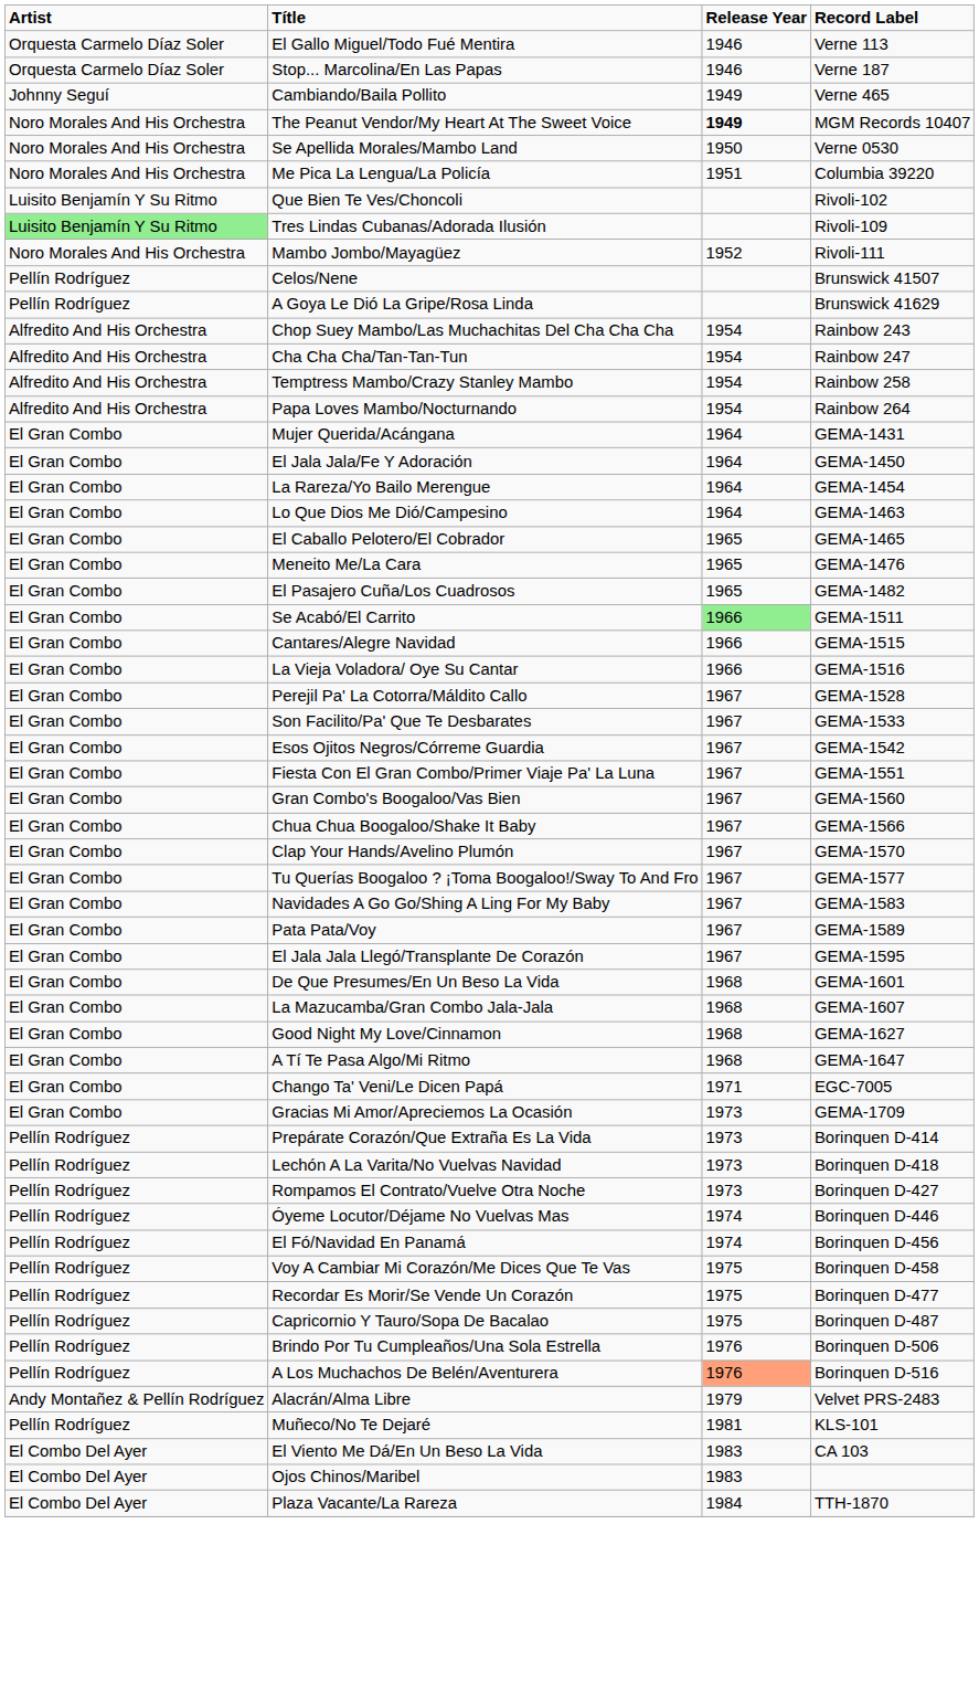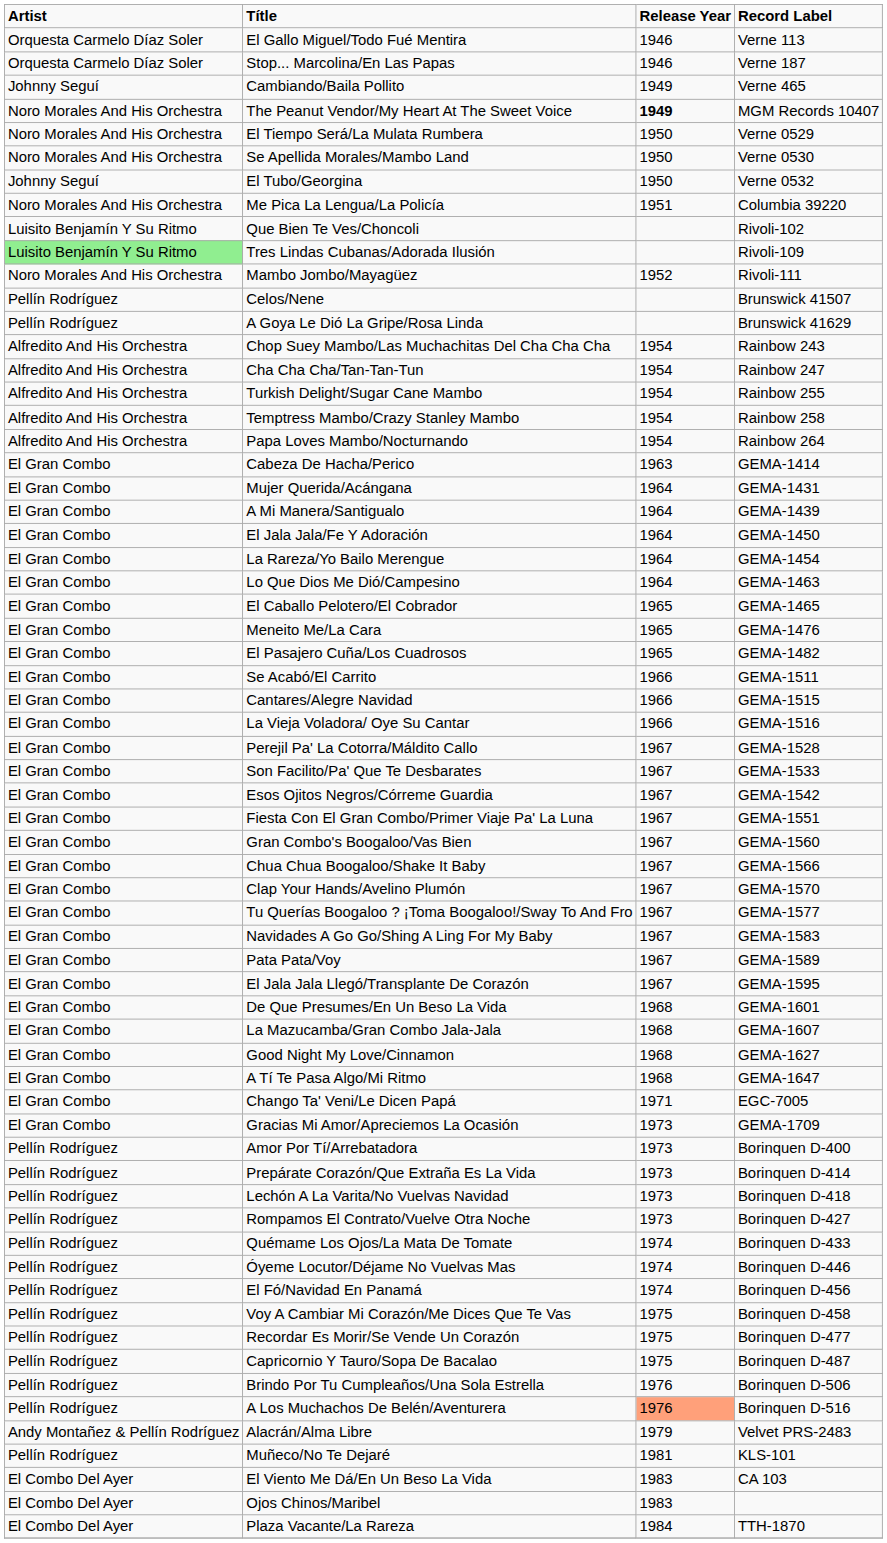 <table border=1 class=wikitable>
 <tr>
 <td color="#f3f300"><strong>Artist</strong></td>
 <td><strong>Títle</strong></td>
 <td><strong>Release Year</strong></td>
 <td><strong>Record Label</strong></td>
 </tr>
 <tr>
 <td>Orquesta Carmelo Díaz Soler</td>
 <td>El Gallo Miguel/Todo Fué Mentira</td>
 <td>1946</td>
 <td>Verne 113 </td>
 </tr>
 <tr>
 <td>Orquesta Carmelo Díaz Soler</td>
 <td>Stop... Marcolina/En Las Papas</td>
 <td>1946</td>
 <td>Verne 187</td>
 </tr>
 <tr>
 <td>Johnny Seguí</td>
 <td>Cambiando/Baila Pollito</td>
 <td>1949</td>
 <td>Verne 465</td>
 </tr>
 <tr>
 <td>Noro Morales And His Orchestra</td>
 <td>The Peanut Vendor/My Heart At The Sweet Voice</td>
 <td><strong>1949</strong></td>
 <td>MGM Records 10407 </td>
 </tr>
 <tr>
 <td>Noro Morales And His Orchestra</td>
+<td>El Tiempo Será/La Mulata Rumbera</td>
+<td>1950</td>
+<td>Verne 0529</td>
+</tr>
+<tr>
+<td>Noro Morales And His Orchestra</td>
 <td>Se Apellida Morales/Mambo Land</td>
 <td>1950</td>
 <td>Verne 0530</td>
+</tr>
+<tr>
+<td>Johnny Seguí</td>
+<td>El Tubo/Georgina</td>
+<td>1950</td>
+<td>Verne 0532</td>
 </tr>
 <tr>
 <td>Noro Morales And His Orchestra</td>
 <td>Me Pica La Lengua/La Policía</td>
 <td>1951</td>
 <td>Columbia 39220</td>
 </tr>
 <tr>
 <td>Luisito Benjamín Y Su Ritmo</td>
 <td>Que Bien Te Ves/Choncoli</td>
 <td></td>
 <td>Rivoli-102</td>
 </tr>
 <tr>
 <td style="background: lightgreen;">Luisito Benjamín Y Su Ritmo</td>
 <td>Tres Lindas Cubanas/Adorada Ilusión</td>
 <td></td>
 <td>Rivoli-109</td>
 </tr>
 <tr>
 <td>Noro Morales And His Orchestra</td>
 <td>Mambo Jombo/Mayagüez</td>
 <td>1952</td>
 <td>Rivoli-111</td>
 </tr>
 <tr>
 <td>Pellín Rodríguez</td>
 <td>Celos/Nene</td>
 <td></td>
 <td>Brunswick 41507</td>
 </tr>
 <tr>
 <td>Pellín Rodríguez</td>
 <td>A Goya Le Dió La Gripe/Rosa Linda</td>
 <td></td>
 <td>Brunswick 41629</td>
 </tr>
 <tr>
 <td>Alfredito And His Orchestra</td>
 <td>Chop Suey Mambo/Las Muchachitas Del Cha Cha Cha</td>
 <td>1954</td>
 <td>Rainbow 243</td>
 </tr>
 <tr>
 <td>Alfredito And His Orchestra</td>
 <td>Cha Cha Cha/Tan-Tan-Tun</td>
 <td>1954</td>
 <td>Rainbow 247</td>
 </tr>
 <tr>
 <td>Alfredito And His Orchestra</td>
+<td>Turkish Delight/Sugar Cane Mambo</td>
+<td>1954</td>
+<td>Rainbow 255</td>
+</tr>
+<tr>
+<td>Alfredito And His Orchestra</td>
 <td>Temptress Mambo/Crazy Stanley Mambo</td>
 <td>1954</td>
 <td>Rainbow 258</td>
 </tr>
 <tr>
 <td>Alfredito And His Orchestra</td>
 <td>Papa Loves Mambo/Nocturnando</td>
 <td>1954</td>
 <td>Rainbow 264</td>
 </tr>
 <tr>
 <td>El Gran Combo</td>
+<td>Cabeza De Hacha/Perico</td>
+<td>1963</td>
+<td>GEMA-1414</td>
+</tr>
+<tr>
+<td>El Gran Combo</td>
 <td>Mujer Querida/Acángana</td>
 <td>1964</td>
 <td>GEMA-1431</td>
+</tr>
+<tr>
+<td>El Gran Combo</td>
+<td>A Mi Manera/Santigualo</td>
+<td>1964</td>
+<td>GEMA-1439</td>
 </tr>
 <tr>
 <td>El Gran Combo</td>
 <td>El Jala Jala/Fe Y Adoración</td>
 <td>1964</td>
 <td>GEMA-1450</td>
 </tr>
 <tr>
 <td>El Gran Combo</td>
 <td>La Rareza/Yo Bailo Merengue</td>
 <td>1964</td>
 <td>GEMA-1454</td>
 </tr>
 <tr>
 <td>El Gran Combo</td>
 <td>Lo Que Dios Me Dió/Campesino</td>
 <td>1964</td>
 <td>GEMA-1463</td>
 </tr>
 <tr>
 <td>El Gran Combo</td>
 <td>El Caballo Pelotero/El Cobrador</td>
 <td>1965</td>
 <td>GEMA-1465</td>
 </tr>
 <tr>
 <td>El Gran Combo</td>
 <td>Meneito Me/La Cara</td>
 <td>1965</td>
 <td>GEMA-1476</td>
 </tr>
 <tr>
 <td>El Gran Combo</td>
 <td>El Pasajero Cuña/Los Cuadrosos</td>
 <td>1965</td>
 <td>GEMA-1482</td>
 </tr>
 <tr>
 <td>El Gran Combo</td>
 <td>Se Acabó/El Carrito</td>
-<td style="background: lightgreen;">1966</td>
+<td>1966</td>
 <td>GEMA-1511</td>
 </tr>
 <tr>
 <td>El Gran Combo</td>
 <td>Cantares/Alegre Navidad</td>
 <td>1966</td>
 <td>GEMA-1515</td>
 </tr>
 <tr>
 <td>El Gran Combo</td>
 <td>La Vieja Voladora/ Oye Su Cantar</td>
 <td>1966</td>
 <td>GEMA-1516</td>
 </tr>
 <tr>
 <td>El Gran Combo</td>
 <td>Perejil Pa' La Cotorra/Máldito Callo</td>
 <td>1967</td>
 <td>GEMA-1528</td>
 </tr>
 <tr>
 <td>El Gran Combo</td>
 <td>Son Facilito/Pa' Que Te Desbarates</td>
 <td>1967</td>
 <td>GEMA-1533</td>
 </tr>
 <tr>
 <td>El Gran Combo</td>
 <td>Esos Ojitos Negros/Córreme Guardia</td>
 <td>1967</td>
 <td>GEMA-1542</td>
 </tr>
 <tr>
 <td>El Gran Combo</td>
 <td>Fiesta Con El Gran Combo/Primer Viaje Pa' La Luna</td>
 <td>1967</td>
 <td>GEMA-1551</td>
 </tr>
 <tr>
 <td>El Gran Combo</td>
 <td>Gran Combo's Boogaloo/Vas Bien</td>
 <td>1967</td>
 <td>GEMA-1560</td>
 </tr>
 <tr>
 <td>El Gran Combo</td>
 <td>Chua Chua Boogaloo/Shake It Baby</td>
 <td>1967</td>
 <td>GEMA-1566</td>
 </tr>
 <tr>
 <td>El Gran Combo</td>
 <td>Clap Your Hands/Avelino Plumón</td>
 <td>1967</td>
 <td>GEMA-1570</td>
 </tr>
 <tr>
 <td>El Gran Combo</td>
 <td>Tu Querías Boogaloo ? ¡Toma Boogaloo!/Sway To And Fro</td>
 <td>1967</td>
 <td>GEMA-1577</td>
 </tr>
 <tr>
 <td>El Gran Combo</td>
 <td>Navidades A Go Go/Shing A Ling For My Baby</td>
 <td>1967</td>
 <td>GEMA-1583</td>
 </tr>
 <tr>
 <td>El Gran Combo</td>
 <td>Pata Pata/Voy</td>
 <td>1967</td>
 <td>GEMA-1589</td>
 </tr>
 <tr>
 <td>El Gran Combo</td>
 <td>El Jala Jala Llegó/Transplante De Corazón</td>
 <td>1967</td>
 <td>GEMA-1595</td>
 </tr>
 <tr>
 <td>El Gran Combo</td>
 <td>De Que Presumes/En Un Beso La Vida</td>
 <td>1968</td>
 <td>GEMA-1601</td>
 </tr>
 <tr>
 <td>El Gran Combo</td>
 <td>La Mazucamba/Gran Combo Jala-Jala</td>
 <td>1968</td>
 <td>GEMA-1607</td>
 </tr>
 <tr>
 <td>El Gran Combo</td>
 <td>Good Night My Love/Cinnamon</td>
 <td>1968</td>
 <td>GEMA-1627</td>
 </tr>
 <tr>
 <td>El Gran Combo</td>
 <td>A Tí Te Pasa Algo/Mi Ritmo</td>
 <td>1968</td>
 <td>GEMA-1647</td>
 </tr>
 <tr>
 <td>El Gran Combo</td>
 <td>Chango Ta' Veni/Le Dicen Papá</td>
 <td>1971</td>
 <td>EGC-7005</td>
 </tr>
 <tr>
 <td>El Gran Combo</td>
 <td>Gracias Mi Amor/Apreciemos La Ocasión</td>
 <td>1973</td>
 <td>GEMA-1709</td>
 </tr>
 <tr>
 <td>Pellín Rodríguez</td>
+<td>Amor Por Tí/Arrebatadora</td>
+<td>1973</td>
+<td>Borinquen D-400</td>
+</tr>
+<tr>
+<td>Pellín Rodríguez</td>
 <td>Prepárate Corazón/Que Extraña Es La Vida</td>
 <td>1973</td>
 <td>Borinquen D-414</td>
 </tr>
 <tr>
 <td>Pellín Rodríguez</td>
 <td>Lechón A La Varita/No Vuelvas Navidad</td>
 <td>1973</td>
 <td>Borinquen D-418</td>
 </tr>
 <tr>
 <td>Pellín Rodríguez</td>
 <td>Rompamos El Contrato/Vuelve Otra Noche</td>
 <td>1973</td>
 <td>Borinquen D-427</td>
+</tr>
+<tr>
+<td>Pellín Rodríguez</td>
+<td>Quémame Los Ojos/La Mata De Tomate</td>
+<td>1974</td>
+<td>Borinquen D-433</td>
 </tr>
 <tr>
 <td>Pellín Rodríguez</td>
 <td>Óyeme Locutor/Déjame No Vuelvas Mas</td>
 <td>1974</td>
 <td>Borinquen D-446</td>
 </tr>
 <tr>
 <td>Pellín Rodríguez</td>
 <td>El Fó/Navidad En Panamá</td>
 <td>1974</td>
 <td>Borinquen D-456</td>
 </tr>
 <tr>
 <td>Pellín Rodríguez</td>
 <td>Voy A Cambiar Mi Corazón/Me Dices Que Te Vas</td>
 <td>1975</td>
 <td>Borinquen D-458</td>
 </tr>
 <tr>
 <td>Pellín Rodríguez</td>
 <td>Recordar Es Morir/Se Vende Un Corazón</td>
 <td>1975</td>
 <td>Borinquen D-477</td>
 </tr>
 <tr>
 <td>Pellín Rodríguez</td>
 <td>Capricornio Y Tauro/Sopa De Bacalao</td>
 <td>1975</td>
 <td>Borinquen D-487</td>
 </tr>
 <tr>
 <td>Pellín Rodríguez</td>
 <td>Brindo Por Tu Cumpleaños/Una Sola Estrella</td>
 <td>1976</td>
 <td>Borinquen D-506</td>
 </tr>
 <tr>
 <td>Pellín Rodríguez</td>
 <td>A Los Muchachos De Belén/Aventurera</td>
 <td style="background: lightsalmon;">1976</td>
 <td>Borinquen D-516</td>
 </tr>
 <tr>
 <td>Andy Montañez & Pellín Rodríguez</td>
 <td>Alacrán/Alma Libre</td>
 <td>1979</td>
 <td>Velvet PRS-2483</td>
 </tr>
 <tr>
 <td>Pellín Rodríguez</td>
 <td>Muñeco/No Te Dejaré</td>
 <td>1981</td>
 <td>KLS-101</td>
 </tr>
 <tr>
 <td>El Combo Del Ayer</td>
 <td>El Viento Me Dá/En Un Beso La Vida</td>
 <td>1983</td>
 <td>CA 103</td>
 </tr>
 <tr>
 <td>El Combo Del Ayer</td>
 <td>Ojos Chinos/Maribel</td>
 <td>1983</td>
 <td></td>
 </tr>
 <tr>
 <td>El Combo Del Ayer</td>
 <td>Plaza Vacante/La Rareza</td>
 <td>1984</td>
 <td>TTH-1870</td>
 </tr>
 <tr>
 </tr>
 </table>
